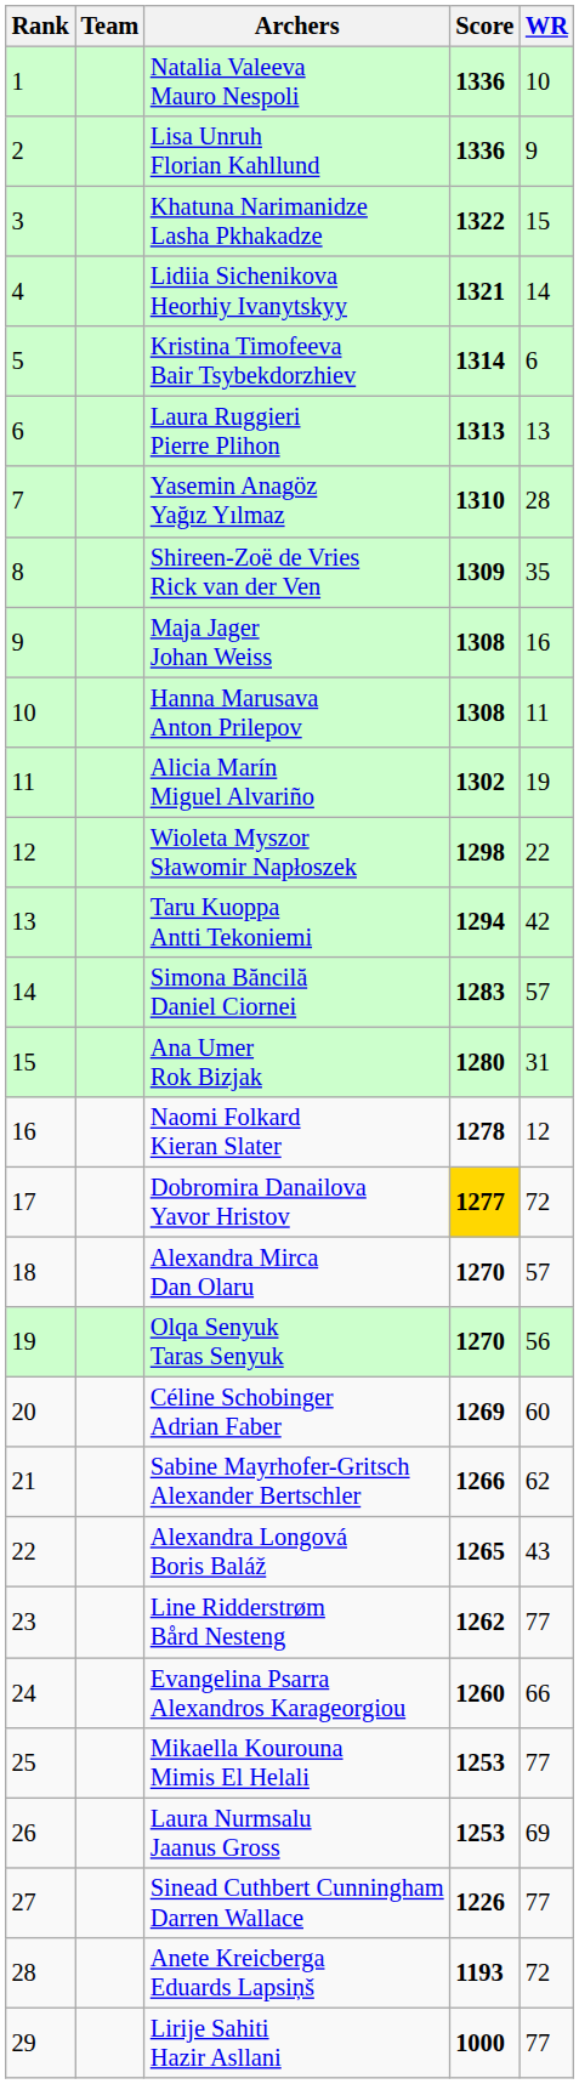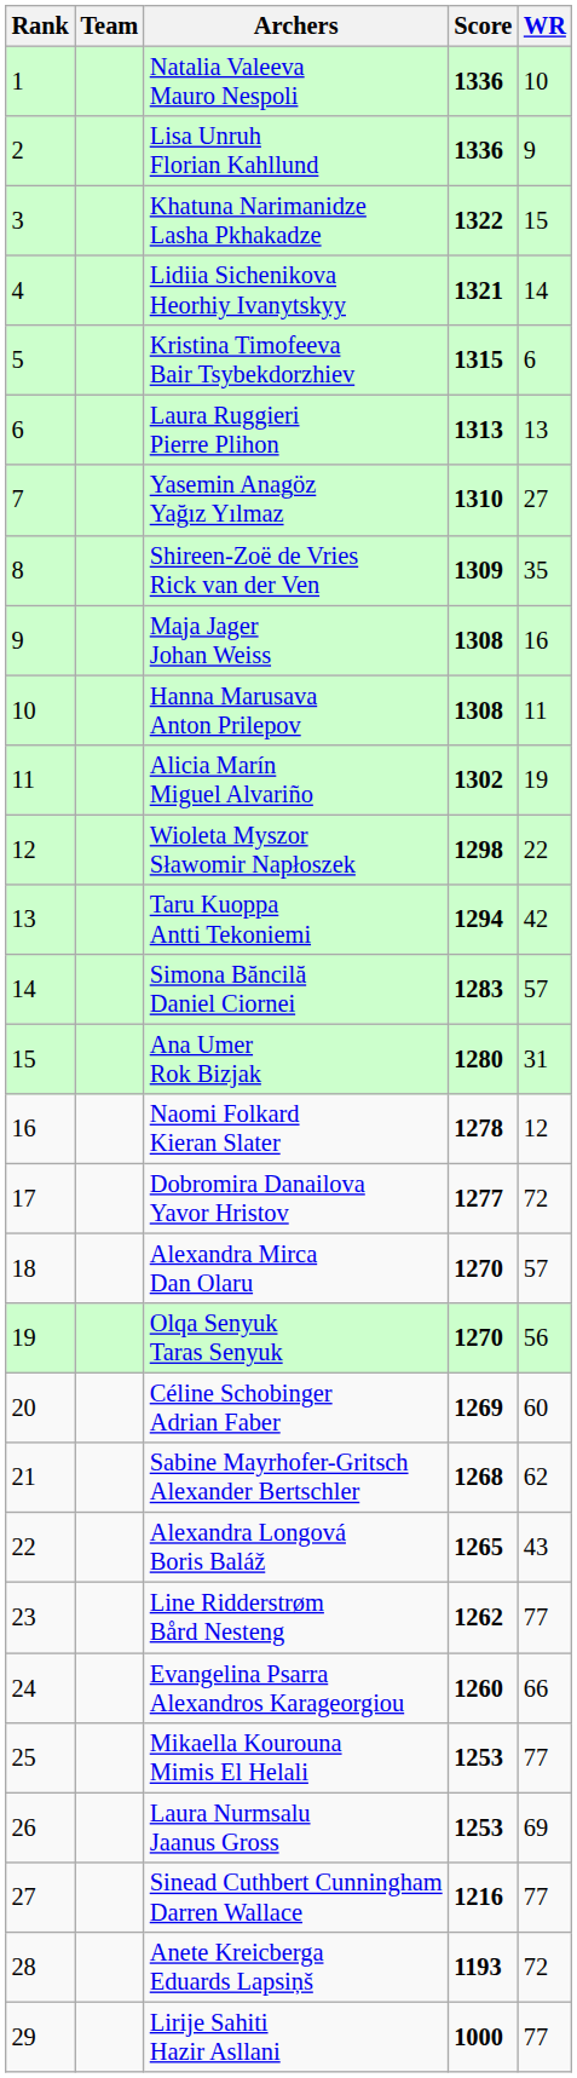 <table class="wikitable sortable" style="font-size:95%; text-align:left;">
 <tr>
 <th>Rank</th>
 <th>Team</th>
 <th>Archers</th>
 <th>Score</th>
 <th><a href='#'>WR</a></th>
 </tr>
 <tr style="background:#ccffcc;">
 <td>1</td>
 <td></td>
 <td><a href='#'>Natalia Valeeva</a><br><a href='#'>Mauro Nespoli</a></td>
 <td><strong>1336</strong></td>
 <td>10</td>
 </tr>
 <tr style="background:#ccffcc;">
 <td>2</td>
 <td></td>
 <td><a href='#'>Lisa Unruh</a><br><a href='#'>Florian Kahllund</a></td>
 <td><strong>1336</strong></td>
 <td>9</td>
 </tr>
 <tr style="background:#ccffcc;">
 <td>3</td>
 <td></td>
 <td><a href='#'>Khatuna Narimanidze</a><br><a href='#'>Lasha Pkhakadze</a></td>
 <td><strong>1322</strong></td>
 <td>15</td>
 </tr>
 <tr style="background:#ccffcc;">
 <td>4</td>
 <td></td>
 <td><a href='#'>Lidiia Sichenikova</a><br><a href='#'>Heorhiy Ivanytskyy</a></td>
 <td><strong>1321</strong></td>
 <td>14</td>
 </tr>
 <tr style="background:#ccffcc;">
 <td>5</td>
 <td></td>
 <td><a href='#'>Kristina Timofeeva</a><br><a href='#'>Bair Tsybekdorzhiev</a></td>
-<td><strong> 1314</strong></td>
+<td><strong> 1315</strong></td>
 <td>6</td>
 </tr>
 <tr style="background:#ccffcc;">
 <td>6</td>
 <td></td>
 <td><a href='#'>Laura Ruggieri</a><br><a href='#'>Pierre Plihon</a></td>
 <td><strong>1313</strong></td>
 <td>13</td>
 </tr>
 <tr style="background:#ccffcc;">
 <td>7</td>
 <td></td>
 <td><a href='#'>Yasemin Anagöz</a><br><a href='#'>Yağız Yılmaz</a></td>
 <td><strong> 1310</strong></td>
-<td>28</td>
+<td>27</td>
 </tr>
 <tr style="background:#ccffcc;">
 <td>8</td>
 <td></td>
 <td><a href='#'>Shireen-Zoë de Vries</a><br><a href='#'>Rick van der Ven</a></td>
 <td><strong>1309</strong></td>
 <td>35</td>
 </tr>
 <tr style="background:#ccffcc;">
 <td>9</td>
 <td></td>
 <td><a href='#'>Maja Jager</a><br><a href='#'>Johan Weiss</a></td>
 <td><strong>1308</strong></td>
 <td>16</td>
 </tr>
 <tr style="background:#ccffcc;">
 <td>10</td>
 <td></td>
 <td><a href='#'>Hanna Marusava</a><br><a href='#'>Anton Prilepov</a></td>
 <td><strong>1308</strong></td>
 <td>11</td>
 </tr>
 <tr style="background:#ccffcc;">
 <td>11</td>
 <td></td>
 <td><a href='#'>Alicia Marín</a><br><a href='#'>Miguel Alvariño</a></td>
 <td><strong> 1302</strong></td>
 <td>19</td>
 </tr>
 <tr style="background:#ccffcc;">
 <td>12</td>
 <td></td>
 <td><a href='#'>Wioleta Myszor</a><br><a href='#'>Sławomir Napłoszek</a></td>
 <td><strong> 1298</strong></td>
 <td>22</td>
 </tr>
 <tr style="background:#ccffcc;">
 <td>13</td>
 <td></td>
 <td><a href='#'>Taru Kuoppa</a><br><a href='#'>Antti Tekoniemi</a></td>
 <td><strong>1294</strong></td>
 <td>42</td>
 </tr>
 <tr style="background:#ccffcc;">
 <td>14</td>
 <td></td>
 <td><a href='#'>Simona Băncilă</a><br><a href='#'>Daniel Ciornei</a></td>
 <td><strong>1283</strong></td>
 <td>57</td>
 </tr>
 <tr style="background:#ccffcc;">
 <td>15</td>
 <td></td>
 <td><a href='#'>Ana Umer</a><br><a href='#'>Rok Bizjak</a></td>
 <td><strong>1280</strong></td>
 <td>31</td>
 </tr>
 <tr>
 <td>16</td>
 <td></td>
 <td><a href='#'>Naomi Folkard</a><br><a href='#'>Kieran Slater</a></td>
 <td><strong>1278</strong></td>
 <td>12</td>
 </tr>
 <tr>
 <td>17</td>
 <td></td>
 <td><a href='#'>Dobromira Danailova</a><br><a href='#'>Yavor Hristov</a></td>
-<td style="background: gold;"><strong>1277</strong></td>
+<td><strong>1277</strong></td>
 <td>72</td>
 </tr>
 <tr>
 <td>18</td>
 <td></td>
 <td><a href='#'>Alexandra Mirca</a><br><a href='#'>Dan Olaru</a></td>
 <td><strong> 1270</strong></td>
 <td>57</td>
 </tr>
 <tr style="background:#ccffcc;">
 <td>19</td>
 <td></td>
 <td><a href='#'>Olqa Senyuk</a><br><a href='#'>Taras Senyuk</a></td>
 <td><strong>1270</strong></td>
 <td>56</td>
 </tr>
 <tr>
 <td>20</td>
 <td></td>
 <td><a href='#'>Céline Schobinger</a><br><a href='#'>Adrian Faber</a></td>
 <td><strong>1269</strong></td>
 <td>60</td>
 </tr>
 <tr>
 <td>21</td>
 <td></td>
 <td><a href='#'>Sabine Mayrhofer-Gritsch</a><br><a href='#'>Alexander Bertschler</a></td>
-<td><strong>1266</strong></td>
+<td><strong>1268</strong></td>
 <td>62</td>
 </tr>
 <tr>
 <td>22</td>
 <td></td>
 <td><a href='#'>Alexandra Longová</a><br><a href='#'>Boris Baláž</a></td>
 <td><strong> 1265</strong></td>
 <td>43</td>
 </tr>
 <tr>
 <td>23</td>
 <td></td>
 <td><a href='#'>Line Ridderstrøm</a><br><a href='#'>Bård Nesteng</a></td>
 <td><strong> 1262</strong></td>
 <td>77</td>
 </tr>
 <tr>
 <td>24</td>
 <td></td>
 <td><a href='#'>Evangelina Psarra</a><br><a href='#'>Alexandros Karageorgiou</a></td>
 <td><strong> 1260</strong></td>
 <td>66</td>
 </tr>
 <tr>
 <td>25</td>
 <td></td>
 <td><a href='#'>Mikaella Kourouna</a><br><a href='#'>Mimis El Helali</a></td>
 <td><strong> 1253</strong></td>
 <td>77</td>
 </tr>
 <tr>
 <td>26</td>
 <td></td>
 <td><a href='#'>Laura Nurmsalu</a><br><a href='#'>Jaanus Gross</a></td>
 <td><strong>1253</strong></td>
 <td>69</td>
 </tr>
 <tr>
 <td>27</td>
 <td></td>
 <td><a href='#'>Sinead Cuthbert Cunningham</a><br><a href='#'>Darren Wallace</a></td>
-<td><strong>1226</strong></td>
+<td><strong>1216</strong></td>
 <td>77</td>
 </tr>
 <tr>
 <td>28</td>
 <td></td>
 <td><a href='#'>Anete Kreicberga</a><br><a href='#'>Eduards Lapsiņš</a></td>
 <td><strong> 1193</strong></td>
 <td>72</td>
 </tr>
 <tr>
 <td>29</td>
 <td></td>
 <td><a href='#'>Lirije Sahiti</a><br><a href='#'>Hazir Asllani</a></td>
 <td><strong>1000</strong></td>
 <td>77</td>
 </tr>
 </table>
